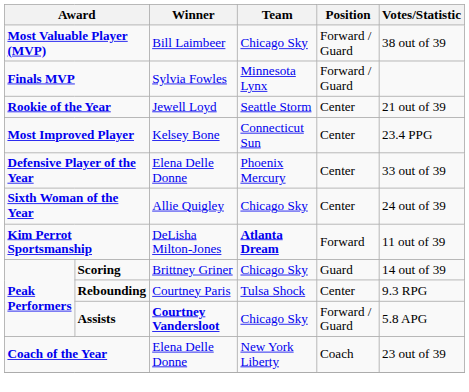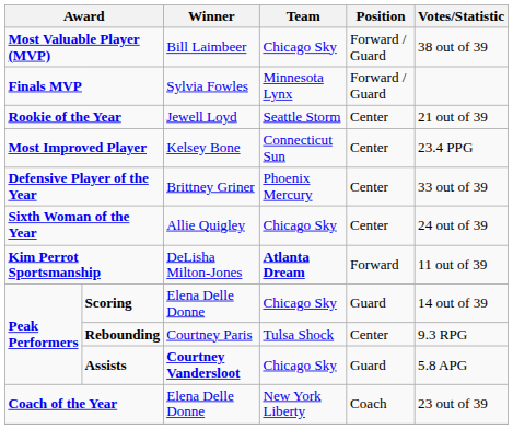 <table class="wikitable" style="width: 90%">
 <tr>
 <th colspan="2" width="200">Award</th>
 <th width=130>Winner</th>
 <th width="110">Team</th>
 <th width="90">Position</th>
 <th width=90>Votes/Statistic</th>
 </tr>
 <tr>
 <td colspan="2"><strong><a href='#'>Most Valuable Player (MVP)</a></strong></td>
 <td><a href='#'>Bill Laimbeer</a></td>
 <td><a href='#'>Chicago Sky</a></td>
 <td>Forward / Guard</td>
 <td>38 out of 39</td>
 </tr>
 <tr>
 <td colspan="2"><strong><a href='#'>Finals MVP</a></strong></td>
 <td><a href='#'>Sylvia Fowles</a></td>
 <td><a href='#'>Minnesota Lynx</a></td>
 <td>Forward / Guard</td>
 <td></td>
 </tr>
 <tr>
 <td colspan="2"><strong><a href='#'>Rookie of the Year</a></strong></td>
 <td><a href='#'>Jewell Loyd</a></td>
 <td><a href='#'>Seattle Storm</a></td>
 <td>Center</td>
 <td>21 out of 39</td>
 </tr>
 <tr>
 <td colspan="2"><strong><a href='#'>Most Improved Player</a></strong></td>
 <td><a href='#'>Kelsey Bone</a></td>
 <td><a href='#'>Connecticut Sun</a></td>
 <td>Center</td>
 <td>23.4 PPG</td>
 </tr>
 <tr>
 <td colspan="2"><strong><a href='#'>Defensive Player of the Year</a></strong></td>
-<td><a href='#'>Elena Delle Donne</a></td>
+<td><a href='#'>Brittney Griner</a></td>
 <td><a href='#'>Phoenix Mercury</a></td>
 <td>Center</td>
 <td>33 out of 39</td>
 </tr>
 <tr>
 <td colspan="2"><strong><a href='#'>Sixth Woman of the Year</a></strong></td>
 <td><a href='#'>Allie Quigley</a></td>
 <td><a href='#'>Chicago Sky</a></td>
 <td>Center</td>
 <td>24 out of 39</td>
 </tr>
 <tr>
 <td colspan="2"><strong><a href='#'>Kim Perrot Sportsmanship</a></strong></td>
 <td><a href='#'>DeLisha Milton-Jones</a></td>
 <td><strong><a href='#'>Atlanta Dream</a></strong></td>
 <td>Forward</td>
 <td>11 out of 39</td>
 </tr>
 <tr>
 <td rowspan="3"><strong><a href='#'>Peak Performers</a></strong></td>
 <td><strong>Scoring</strong></td>
-<td><a href='#'>Brittney Griner</a></td>
+<td><a href='#'>Elena Delle Donne</a></td>
 <td><a href='#'>Chicago Sky</a></td>
 <td>Guard</td>
 <td>14 out of 39</td>
 </tr>
 <tr>
 <td><strong>Rebounding</strong></td>
 <td><a href='#'>Courtney Paris</a></td>
 <td><a href='#'>Tulsa Shock</a></td>
 <td>Center</td>
 <td>9.3 RPG</td>
 </tr>
 <tr>
 <td><strong>Assists</strong></td>
 <td><strong><a href='#'>Courtney Vandersloot</a></strong></td>
 <td><a href='#'>Chicago Sky</a></td>
-<td>Forward / Guard</td>
+<td>Guard</td>
 <td>5.8 APG</td>
 </tr>
 <tr>
 <td colspan="2"><strong><a href='#'>Coach of the Year</a></strong></td>
 <td><a href='#'>Elena Delle Donne</a></td>
 <td><a href='#'>New York Liberty</a></td>
 <td>Coach</td>
 <td>23 out of 39</td>
 </tr>
 <tr>
 </tr>
 </table>
